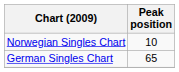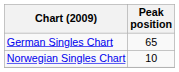 <table class="wikitable sortable">
 <tr>
 <th>Chart (2009)</th>
 <th>Peak<br>position</th>
 </tr>
 <tr>
+<td><a href='#'>German Singles Chart</a></td>
+<td align="center">65</td>
+</tr>
+<tr>
 <td><a href='#'>Norwegian Singles Chart</a></td>
 <td align="center">10</td>
 </tr>
 <tr>
-<td><a href='#'>German Singles Chart</a></td>
-<td align="center">65</td>
-</tr>
-<tr>
 </tr>
 </table>
